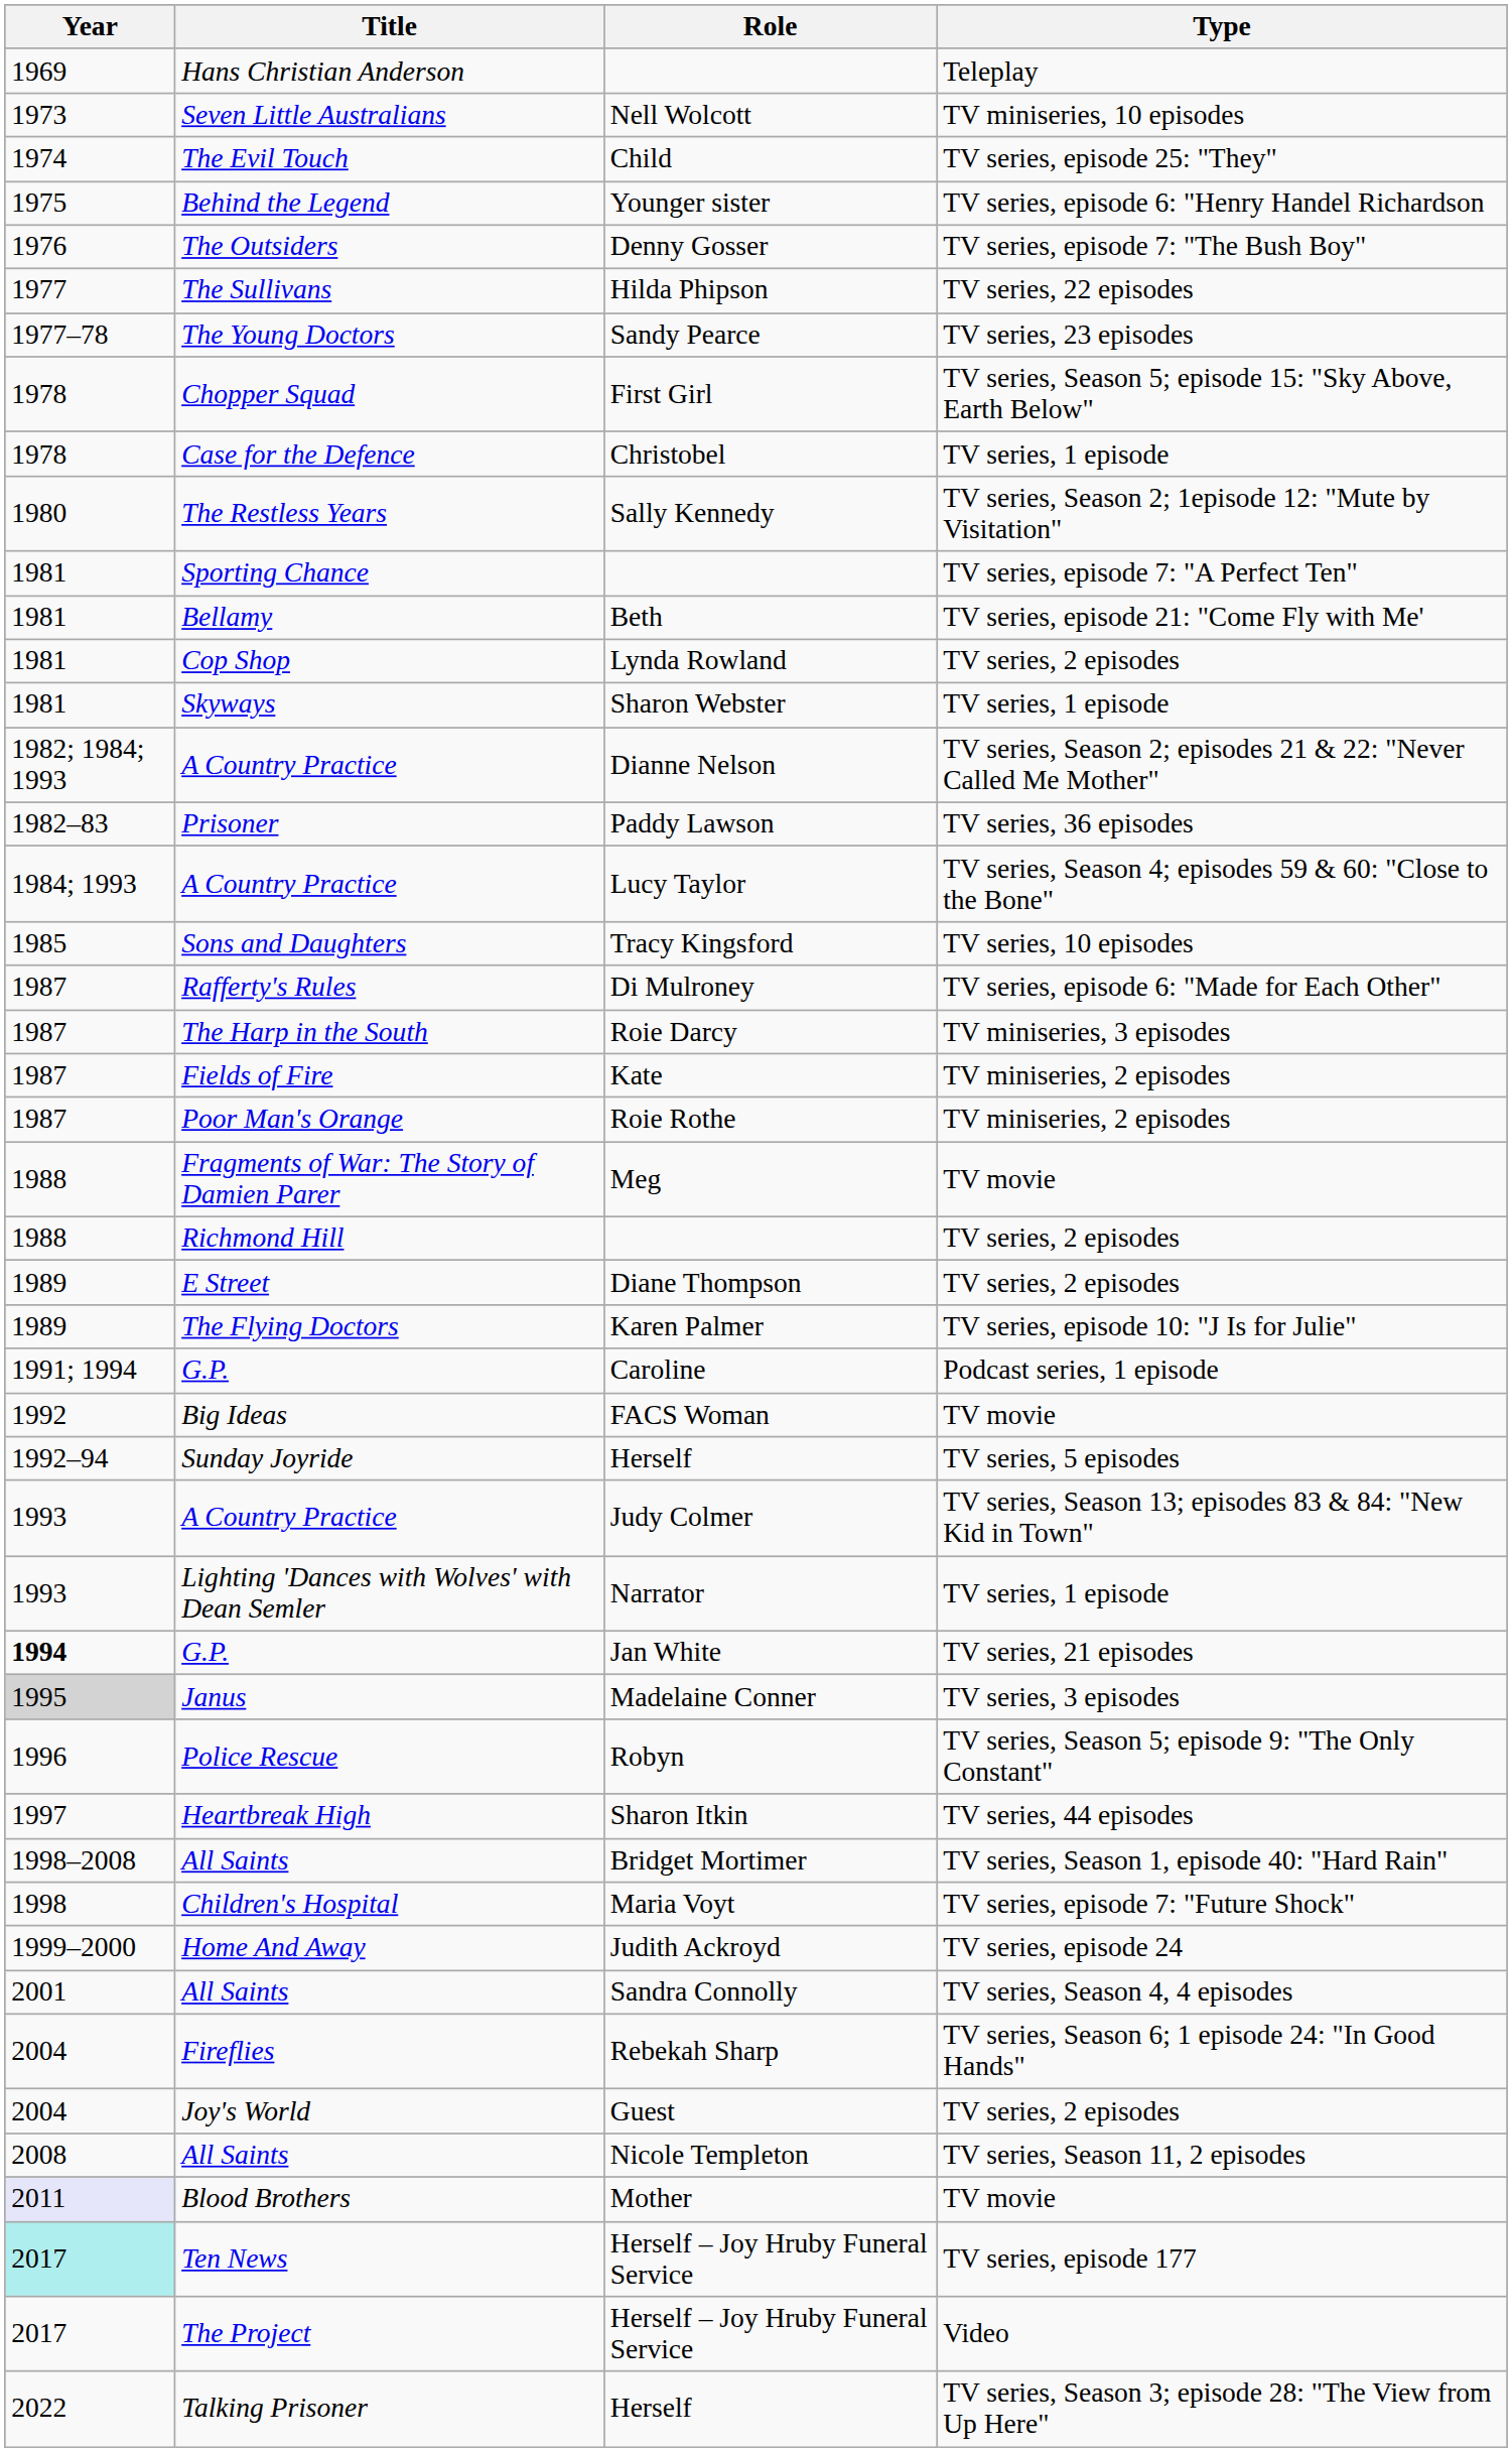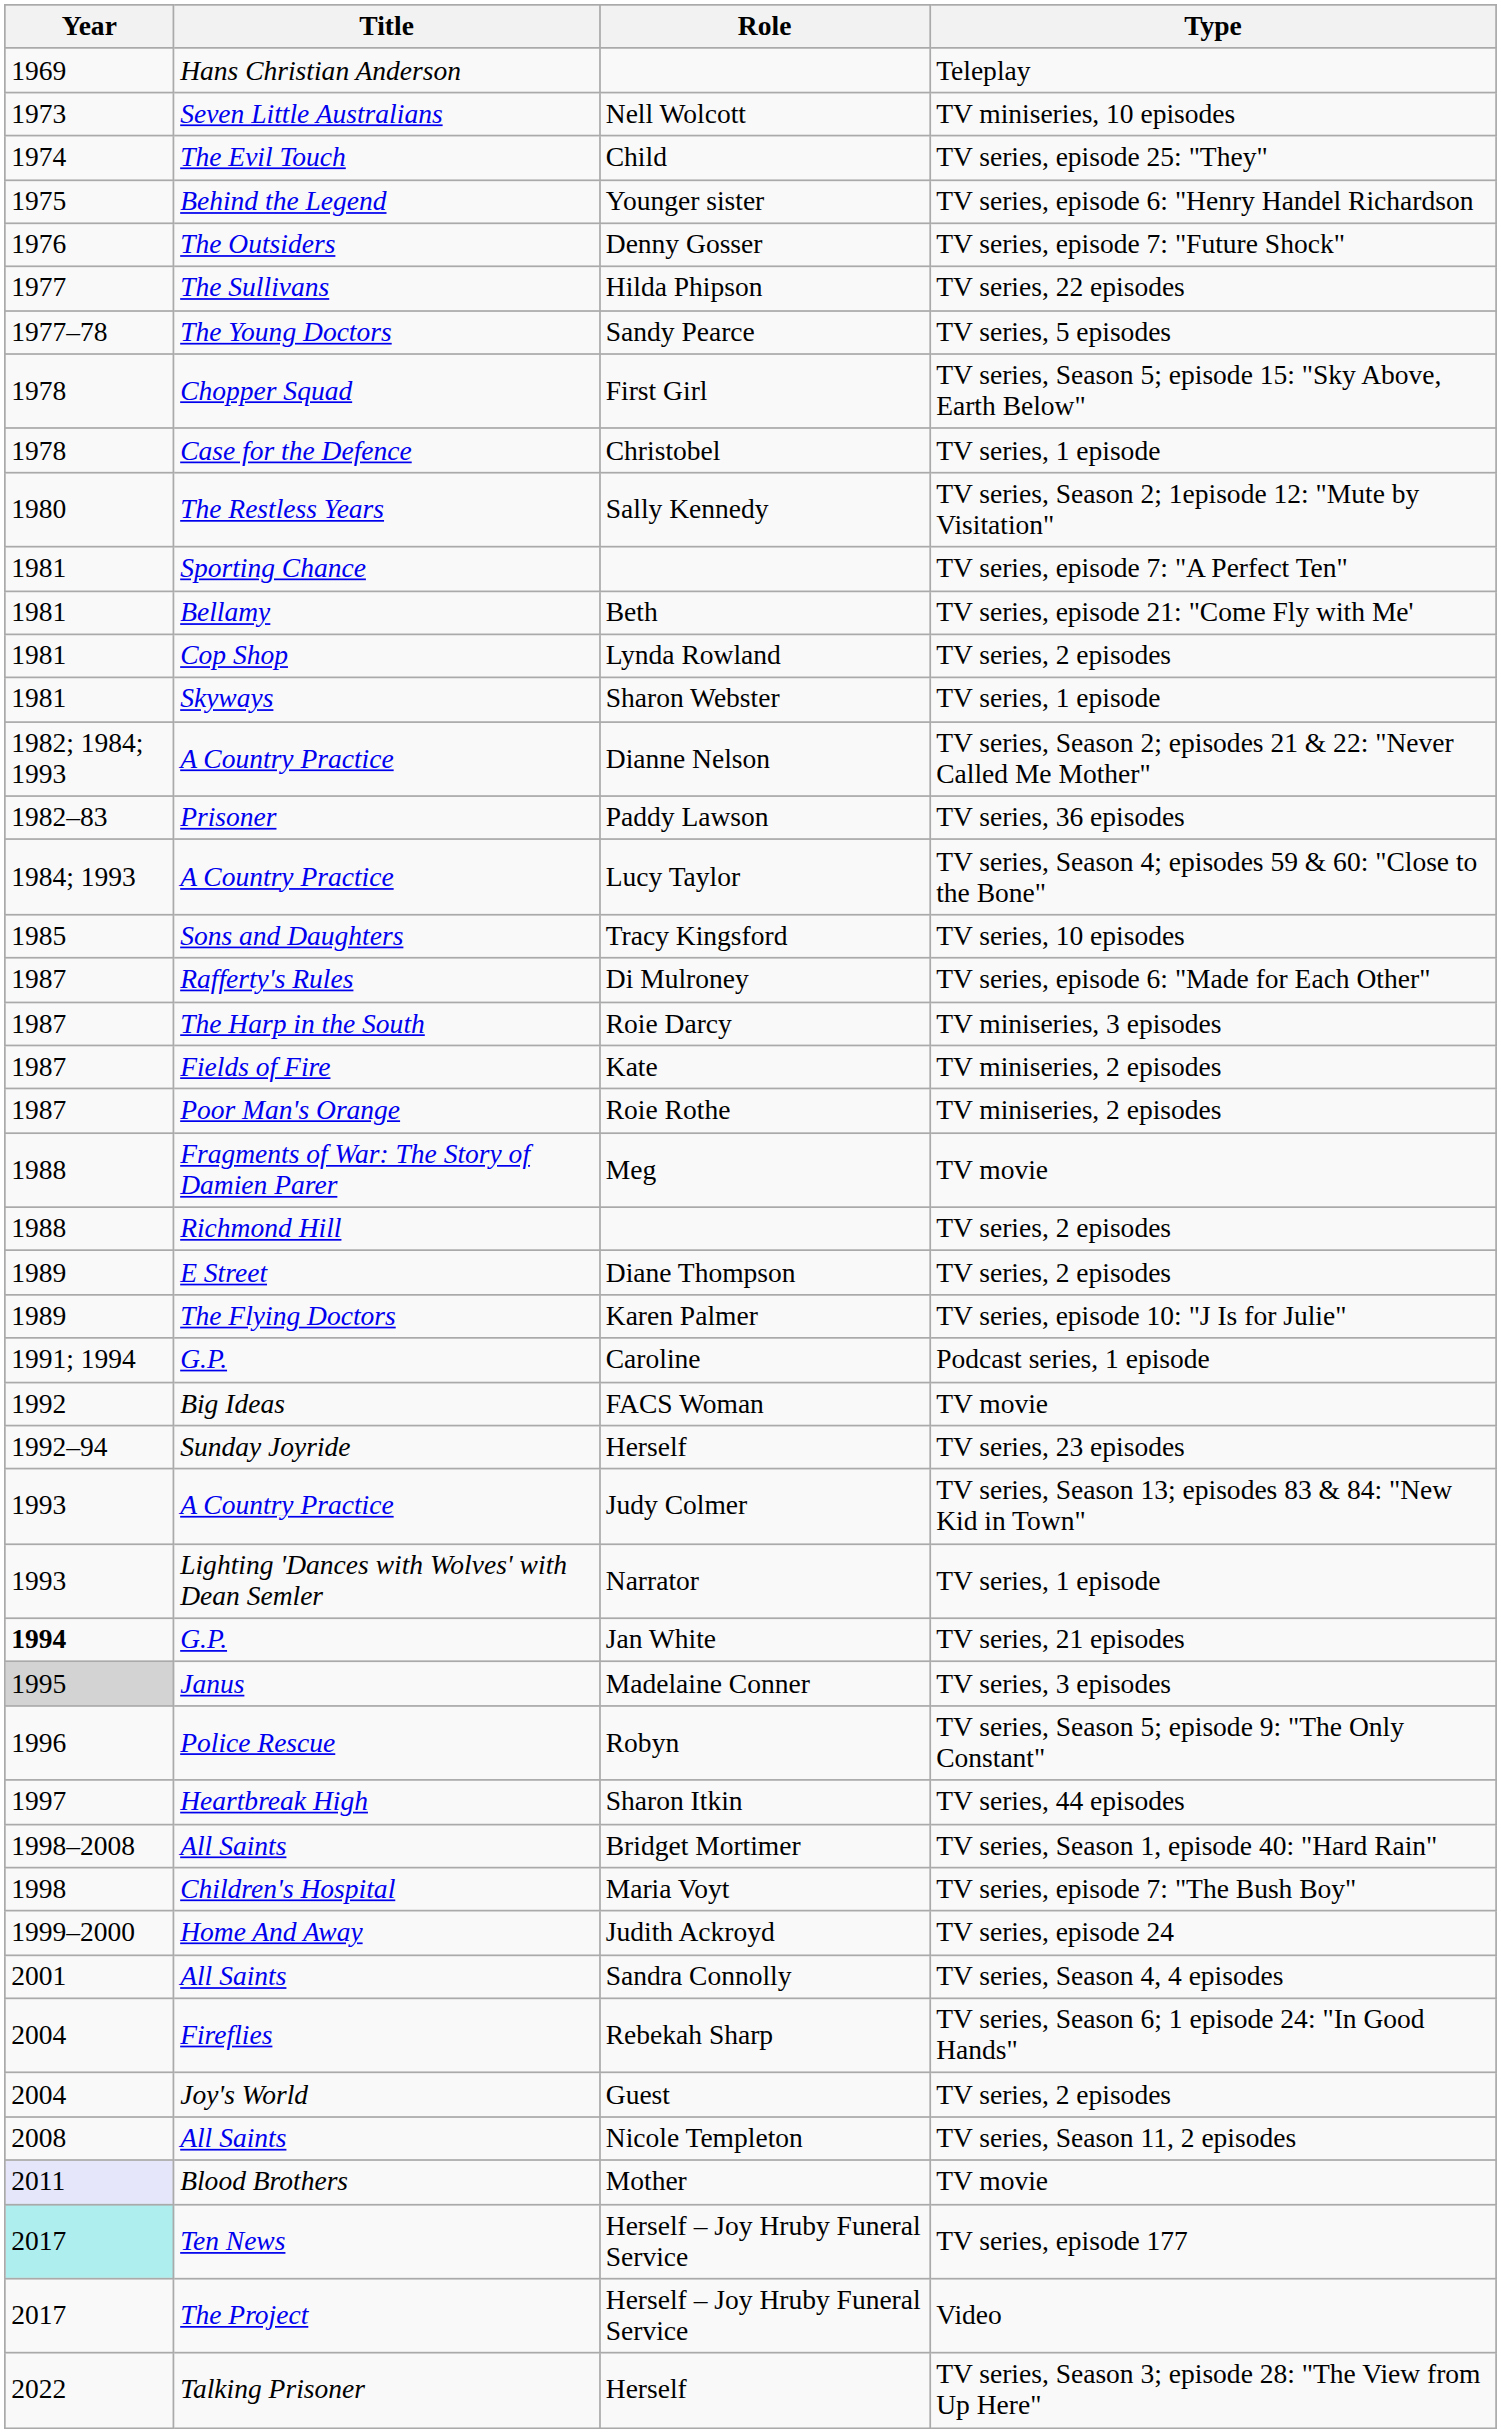 <table class="wikitable">
 <tr>
 <th>Year</th>
 <th>Title</th>
 <th>Role</th>
 <th>Type</th>
 </tr>
 <tr>
 <td>1969</td>
 <td><em>Hans Christian Anderson</em></td>
 <td></td>
 <td>Teleplay</td>
 </tr>
 <tr>
 <td>1973</td>
 <td><em><a href='#'>Seven Little Australians</a></em></td>
 <td>Nell Wolcott</td>
 <td>TV miniseries, 10 episodes</td>
 </tr>
 <tr>
 <td>1974</td>
 <td><em><a href='#'>The Evil Touch</a></em></td>
 <td>Child</td>
 <td>TV series, episode 25: "They"</td>
 </tr>
 <tr>
 <td>1975</td>
 <td><em><a href='#'>Behind the Legend</a></em></td>
 <td>Younger sister</td>
 <td>TV series, episode 6: "Henry Handel Richardson</td>
 </tr>
 <tr>
 <td>1976</td>
 <td><em><a href='#'>The Outsiders</a></em></td>
 <td>Denny Gosser</td>
-<td>TV series, episode 7: "The Bush Boy"</td>
+<td>TV series, episode 7: "Future Shock"</td>
 </tr>
 <tr>
 <td>1977</td>
 <td><em><a href='#'>The Sullivans</a></em></td>
 <td>Hilda Phipson</td>
 <td>TV series, 22 episodes</td>
 </tr>
 <tr>
 <td>1977–78</td>
 <td><em><a href='#'>The Young Doctors</a></em></td>
 <td>Sandy Pearce</td>
-<td>TV series, 23 episodes</td>
+<td>TV series, 5 episodes</td>
 </tr>
 <tr>
 <td>1978</td>
 <td><em><a href='#'>Chopper Squad</a></em></td>
 <td>First Girl</td>
 <td>TV series, Season 5; episode 15: "Sky Above, Earth Below"</td>
 </tr>
 <tr>
 <td>1978</td>
 <td><em><a href='#'>Case for the Defence</a></em></td>
 <td>Christobel</td>
 <td>TV series, 1 episode</td>
 </tr>
 <tr>
 <td>1980</td>
 <td><em><a href='#'>The Restless Years</a></em></td>
 <td>Sally Kennedy</td>
 <td>TV series, Season 2; 1episode 12: "Mute by Visitation"</td>
 </tr>
 <tr>
 <td>1981</td>
 <td><em><a href='#'>Sporting Chance</a></em></td>
 <td></td>
 <td>TV series, episode 7: "A Perfect Ten"</td>
 </tr>
 <tr>
 <td>1981</td>
 <td><em><a href='#'>Bellamy</a></em></td>
 <td>Beth</td>
 <td>TV series, episode 21: "Come Fly with Me'</td>
 </tr>
 <tr>
 <td>1981</td>
 <td><em><a href='#'>Cop Shop</a></em></td>
 <td>Lynda Rowland</td>
 <td>TV series, 2 episodes</td>
 </tr>
 <tr>
 <td>1981</td>
 <td><em><a href='#'>Skyways</a></em></td>
 <td>Sharon Webster</td>
 <td>TV series, 1 episode</td>
 </tr>
 <tr>
 <td>1982; 1984; 1993</td>
 <td><em><a href='#'>A Country Practice</a></em></td>
 <td>Dianne Nelson</td>
 <td>TV series, Season 2; episodes 21 & 22: "Never Called Me Mother"</td>
 </tr>
 <tr>
 <td>1982–83</td>
 <td><em><a href='#'>Prisoner</a></em></td>
 <td>Paddy Lawson</td>
 <td>TV series, 36 episodes</td>
 </tr>
 <tr>
 <td>1984; 1993</td>
 <td><em><a href='#'>A Country Practice</a></em></td>
 <td>Lucy Taylor</td>
 <td>TV series, Season 4; episodes 59 & 60: "Close to the Bone"</td>
 </tr>
 <tr>
 <td>1985</td>
 <td><em><a href='#'>Sons and Daughters</a></em></td>
 <td>Tracy Kingsford</td>
 <td>TV series, 10 episodes</td>
 </tr>
 <tr>
 <td>1987</td>
 <td><em><a href='#'>Rafferty's Rules</a></em></td>
 <td>Di Mulroney</td>
 <td>TV series, episode 6: "Made for Each Other"</td>
 </tr>
 <tr>
 <td>1987</td>
 <td><em><a href='#'>The Harp in the South</a></em></td>
 <td>Roie Darcy</td>
 <td>TV miniseries, 3 episodes</td>
 </tr>
 <tr>
 <td>1987</td>
 <td><em><a href='#'>Fields of Fire</a></em></td>
 <td>Kate</td>
 <td>TV miniseries, 2 episodes</td>
 </tr>
 <tr>
 <td>1987</td>
 <td><em><a href='#'>Poor Man's Orange</a></em></td>
 <td>Roie Rothe</td>
 <td>TV miniseries, 2 episodes</td>
 </tr>
 <tr>
 <td>1988</td>
 <td><em><a href='#'>Fragments of War: The Story of Damien Parer</a></em></td>
 <td>Meg</td>
 <td>TV movie</td>
 </tr>
 <tr>
 <td>1988</td>
 <td><em><a href='#'>Richmond Hill</a></em></td>
 <td></td>
 <td>TV series, 2 episodes</td>
 </tr>
 <tr>
 <td>1989</td>
 <td><em><a href='#'>E Street</a></em></td>
 <td>Diane Thompson</td>
 <td>TV series, 2 episodes</td>
 </tr>
 <tr>
 <td>1989</td>
 <td><em><a href='#'>The Flying Doctors</a></em></td>
 <td>Karen Palmer</td>
 <td>TV series, episode 10: "J Is for Julie"</td>
 </tr>
 <tr>
 <td>1991; 1994</td>
 <td><em><a href='#'>G.P.</a></em></td>
 <td>Caroline</td>
 <td>Podcast series, 1 episode</td>
 </tr>
 <tr>
 <td>1992</td>
 <td><em>Big Ideas</em></td>
 <td>FACS Woman</td>
 <td>TV movie</td>
 </tr>
 <tr>
 <td>1992–94</td>
 <td><em>Sunday Joyride</em></td>
 <td>Herself</td>
-<td>TV series, 5 episodes</td>
+<td>TV series, 23 episodes</td>
 </tr>
 <tr>
 <td>1993</td>
 <td><em><a href='#'>A Country Practice</a></em></td>
 <td>Judy Colmer</td>
 <td>TV series, Season 13; episodes 83 & 84: "New Kid in Town"</td>
 </tr>
 <tr>
 <td>1993</td>
 <td><em>Lighting 'Dances with Wolves' with Dean Semler</em></td>
 <td>Narrator</td>
 <td>TV series, 1 episode</td>
 </tr>
 <tr>
 <td><strong>1994</strong></td>
 <td><em><a href='#'>G.P.</a></em></td>
 <td>Jan White</td>
 <td>TV series, 21 episodes</td>
 </tr>
 <tr>
 <td style="background: lightgrey;">1995</td>
 <td><em><a href='#'>Janus</a></em></td>
 <td>Madelaine Conner</td>
 <td>TV series, 3 episodes</td>
 </tr>
 <tr>
 <td>1996</td>
 <td><em><a href='#'>Police Rescue</a></em></td>
 <td>Robyn</td>
 <td>TV series, Season 5; episode 9: "The Only Constant"</td>
 </tr>
 <tr>
 <td>1997</td>
 <td><em><a href='#'>Heartbreak High</a></em></td>
 <td>Sharon Itkin</td>
 <td>TV series, 44 episodes</td>
 </tr>
 <tr>
 <td>1998–2008</td>
 <td><em><a href='#'>All Saints</a></em></td>
 <td>Bridget Mortimer</td>
 <td>TV series, Season 1, episode 40: "Hard Rain"</td>
 </tr>
 <tr>
 <td>1998</td>
 <td><em><a href='#'>Children's Hospital</a></em></td>
 <td>Maria Voyt</td>
-<td>TV series, episode 7: "Future Shock"</td>
+<td>TV series, episode 7: "The Bush Boy"</td>
 </tr>
 <tr>
 <td>1999–2000</td>
 <td><em><a href='#'>Home And Away</a></em></td>
 <td>Judith Ackroyd</td>
 <td>TV series, episode 24</td>
 </tr>
 <tr>
 <td>2001</td>
 <td><em><a href='#'>All Saints</a></em></td>
 <td>Sandra Connolly</td>
 <td>TV series, Season 4, 4 episodes</td>
 </tr>
 <tr>
 <td>2004</td>
 <td><em><a href='#'>Fireflies</a></em></td>
 <td>Rebekah Sharp</td>
 <td>TV series, Season 6; 1 episode 24: "In Good Hands"</td>
 </tr>
 <tr>
 <td>2004</td>
 <td><em>Joy's World</em></td>
 <td>Guest</td>
 <td>TV series, 2 episodes</td>
 </tr>
 <tr>
 <td>2008</td>
 <td><em><a href='#'>All Saints</a></em></td>
 <td>Nicole Templeton</td>
 <td>TV series, Season 11, 2 episodes</td>
 </tr>
 <tr>
 <td style="background: lavender;">2011</td>
 <td><em>Blood Brothers</em></td>
 <td>Mother</td>
 <td>TV movie</td>
 </tr>
 <tr>
 <td style="background: paleturquoise;">2017</td>
 <td><em><a href='#'>Ten News</a></em></td>
 <td>Herself – Joy Hruby Funeral Service</td>
 <td>TV series, episode 177</td>
 </tr>
 <tr>
 <td>2017</td>
 <td><em><a href='#'>The Project</a></em></td>
 <td>Herself – Joy Hruby Funeral Service</td>
 <td>Video</td>
 </tr>
 <tr>
 <td>2022</td>
 <td><em>Talking Prisoner</em></td>
 <td>Herself</td>
 <td>TV series, Season 3; episode 28: "The View from Up Here"</td>
 </tr>
 </table>
